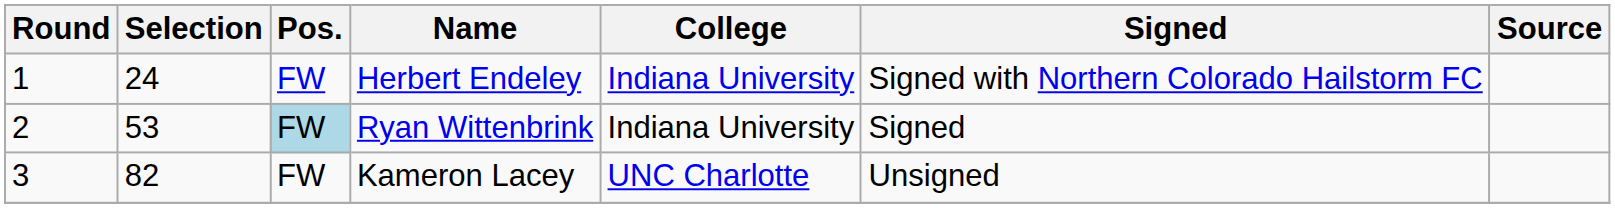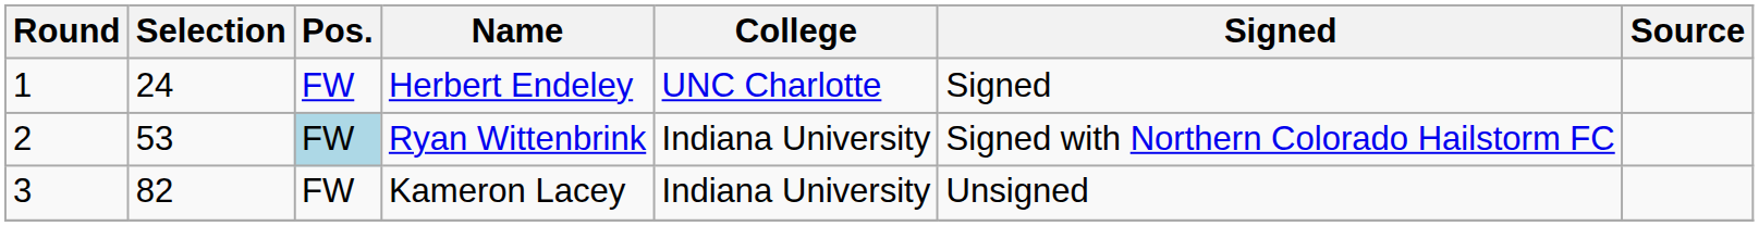 <table class="wikitable">
 <tr>
 <th>Round</th>
 <th>Selection</th>
 <th>Pos.</th>
 <th>Name</th>
 <th>College</th>
 <th>Signed</th>
 <th>Source</th>
 </tr>
 <tr>
 <td>1</td>
 <td>24</td>
 <td><a href='#'>FW</a></td>
 <td> <a href='#'>Herbert Endeley</a></td>
-<td><a href='#'>Indiana University</a></td>
-<td>Signed with <a href='#'>Northern Colorado Hailstorm FC</a></td>
+<td><a href='#'>UNC Charlotte</a></td>
+<td>Signed</td>
 <td></td>
 </tr>
 <tr>
 <td>2</td>
 <td>53</td>
 <td style="background: lightblue;">FW</td>
 <td> <a href='#'>Ryan Wittenbrink</a></td>
 <td>Indiana University</td>
-<td>Signed</td>
+<td>Signed with <a href='#'>Northern Colorado Hailstorm FC</a></td>
 <td></td>
 </tr>
 <tr>
 <td>3</td>
 <td>82</td>
 <td>FW</td>
 <td> Kameron Lacey</td>
-<td><a href='#'>UNC Charlotte</a></td>
+<td>Indiana University</td>
 <td>Unsigned</td>
 <td></td>
 </tr>
 <tr>
 </tr>
 </table>
